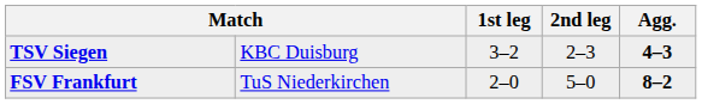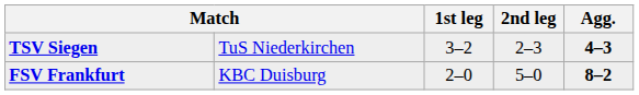 <table class="wikitable">
 <tr>
 <th colspan="2" bgcolor="#EEEEEE">Match</th>
 <th style="width:55px;" bgcolor="#EEEEEE">1st leg</th>
 <th style="width:55px;" bgcolor="#EEEEEE">2nd leg</th>
 <th style="width:55px;" bgcolor="#EEEEEE">Agg.</th>
 </tr>
 <tr>
 <td style="width:180px;" bgcolor="#EEEEEE"><strong><a href='#'>TSV Siegen</a></strong></td>
-<td style="width:180px;" bgcolor="#EEEEEE"><a href='#'>KBC Duisburg</a></td>
+<td style="width:180px;" bgcolor="#EEEEEE"><a href='#'>TuS Niederkirchen</a></td>
 <td bgcolor="#EEEEEE" align="center">3–2</td>
 <td bgcolor="#EEEEEE" align="center">2–3</td>
 <td bgcolor="#EEEEEE" align="center"><strong>4–3</strong></td>
 </tr>
 <tr>
 <td style="width:180px;" bgcolor="#EEEEEE"><strong><a href='#'>FSV Frankfurt</a></strong></td>
-<td style="width:180px;" bgcolor="#EEEEEE"><a href='#'>TuS Niederkirchen</a></td>
+<td style="width:180px;" bgcolor="#EEEEEE"><a href='#'>KBC Duisburg</a></td>
 <td bgcolor="#EEEEEE" align="center">2–0</td>
 <td bgcolor="#EEEEEE" align="center">5–0</td>
 <td bgcolor="#EEEEEE" align="center"><strong>8–2</strong></td>
 </tr>
 </table>
